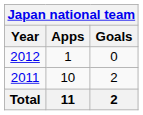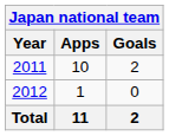 <table class="wikitable" style="text-align:center">
 <tr>
 <th colspan=3><a href='#'>Japan national team</a></th>
 </tr>
 <tr>
 <th>Year</th>
 <th>Apps</th>
 <th>Goals</th>
 </tr>
 <tr>
+<td><a href='#'>2011</a></td>
+<td>10</td>
+<td>2</td>
+</tr>
+<tr>
 <td><a href='#'>2012</a></td>
 <td>1</td>
 <td>0</td>
-</tr>
-<tr>
-<td><a href='#'>2011</a></td>
-<td>10</td>
-<td>2</td>
 </tr>
 <tr>
 <th>Total</th>
 <th>11</th>
 <th>2</th>
 </tr>
 </table>
